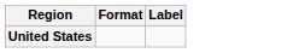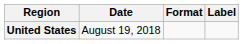 <table class="wikitable plainrowheaders" style="text-align:center;">
 <tr>
 <th>Region</th>
+<th>Date</th>
 <th>Format</th>
 <th>Label</th>
 </tr>
 <tr>
 <th scope="row">United States</th>
+<td>August 19, 2018</td>
 <td></td>
 <td></td>
 </tr>
 </table>
